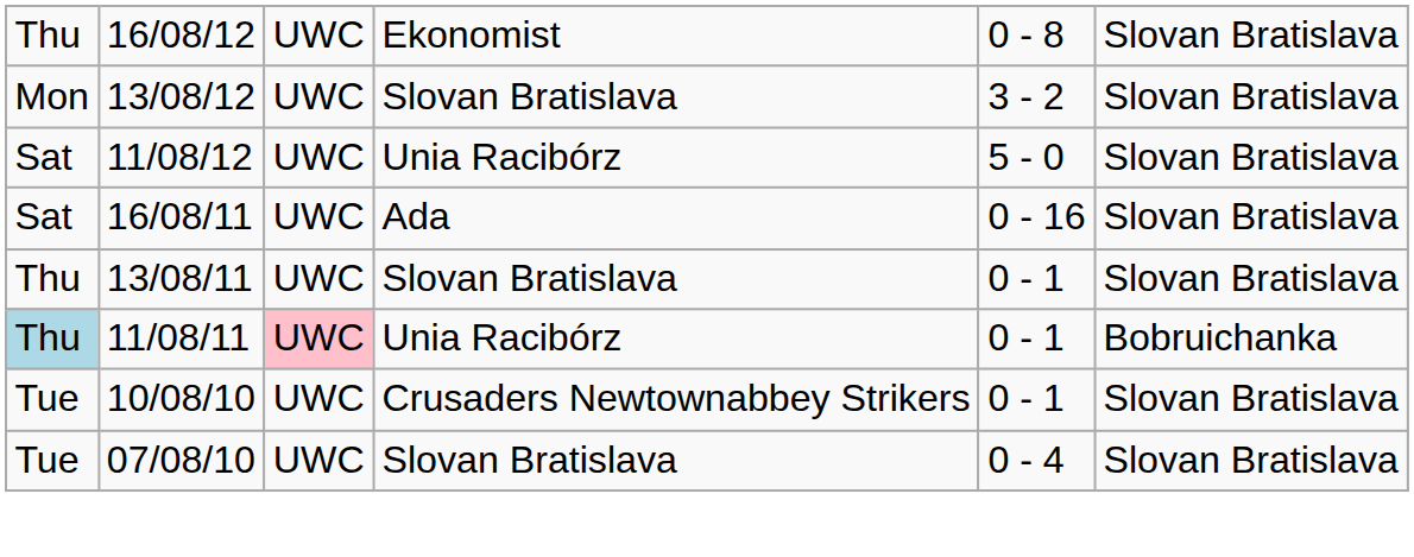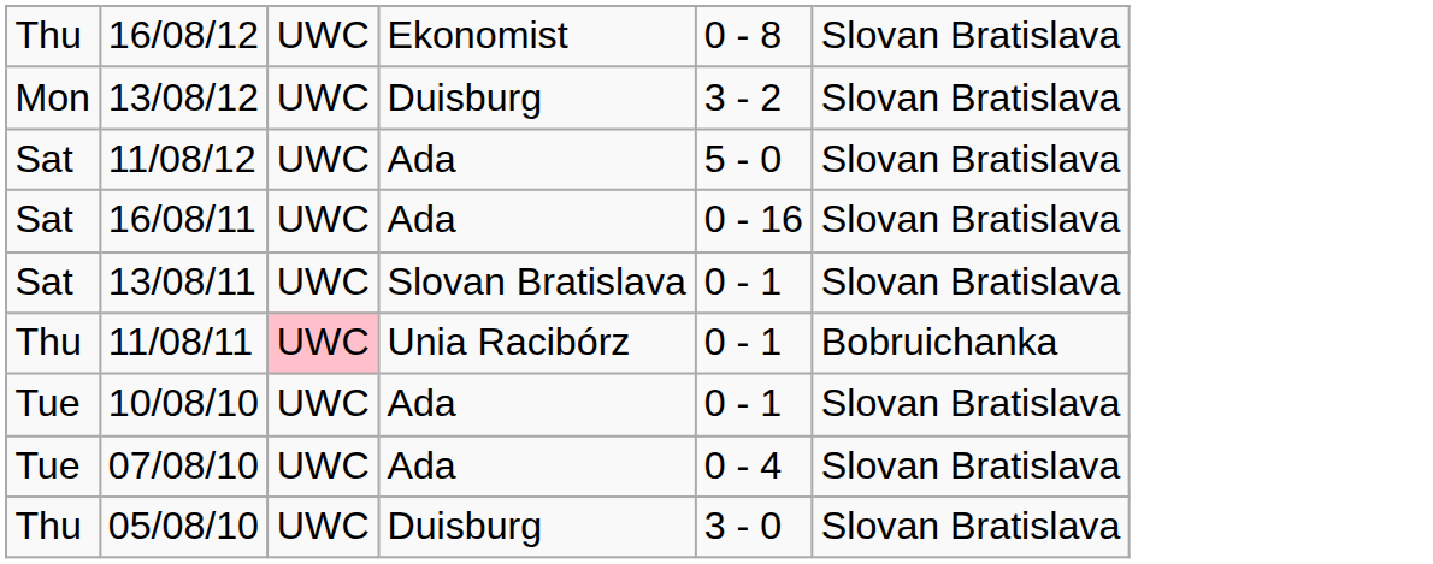 <table class="wikitable">
 <tr>
 <td>Thu</td>
 <td>16/08/12</td>
 <td>UWC</td>
 <td>Ekonomist</td>
 <td>0 - 8</td>
 <td>Slovan Bratislava</td>
 </tr>
 <tr>
 <td>Mon</td>
 <td>13/08/12</td>
 <td>UWC</td>
-<td>Slovan Bratislava</td>
+<td>Duisburg</td>
 <td>3 - 2</td>
 <td>Slovan Bratislava</td>
 </tr>
 <tr>
 <td>Sat</td>
 <td>11/08/12</td>
 <td>UWC</td>
-<td>Unia Racibórz</td>
+<td>Ada</td>
 <td>5 - 0</td>
 <td>Slovan Bratislava</td>
 </tr>
 <tr>
 <td>Sat</td>
 <td>16/08/11</td>
 <td>UWC</td>
 <td>Ada</td>
 <td>0 - 16</td>
 <td>Slovan Bratislava</td>
 </tr>
 <tr>
-<td>Thu</td>
+<td>Sat</td>
 <td>13/08/11</td>
 <td>UWC</td>
 <td>Slovan Bratislava</td>
 <td>0 - 1</td>
 <td>Slovan Bratislava</td>
 </tr>
 <tr>
-<td style="background: lightblue;">Thu</td>
+<td>Thu</td>
 <td>11/08/11</td>
 <td style="background: pink;">UWC</td>
 <td>Unia Racibórz</td>
 <td>0 - 1</td>
 <td>Bobruichanka</td>
 </tr>
 <tr>
 <td>Tue</td>
 <td>10/08/10</td>
 <td>UWC</td>
-<td>Crusaders Newtownabbey Strikers</td>
+<td>Ada</td>
 <td>0 - 1</td>
 <td>Slovan Bratislava</td>
 </tr>
 <tr>
 <td>Tue</td>
 <td>07/08/10</td>
 <td>UWC</td>
-<td>Slovan Bratislava</td>
+<td>Ada</td>
 <td>0 - 4</td>
 <td>Slovan Bratislava</td>
 </tr>
+<tr>
+<td>Thu</td>
+<td>05/08/10</td>
+<td>UWC</td>
+<td>Duisburg</td>
+<td>3 - 0</td>
+<td>Slovan Bratislava</td>
+</tr>
 </table>
